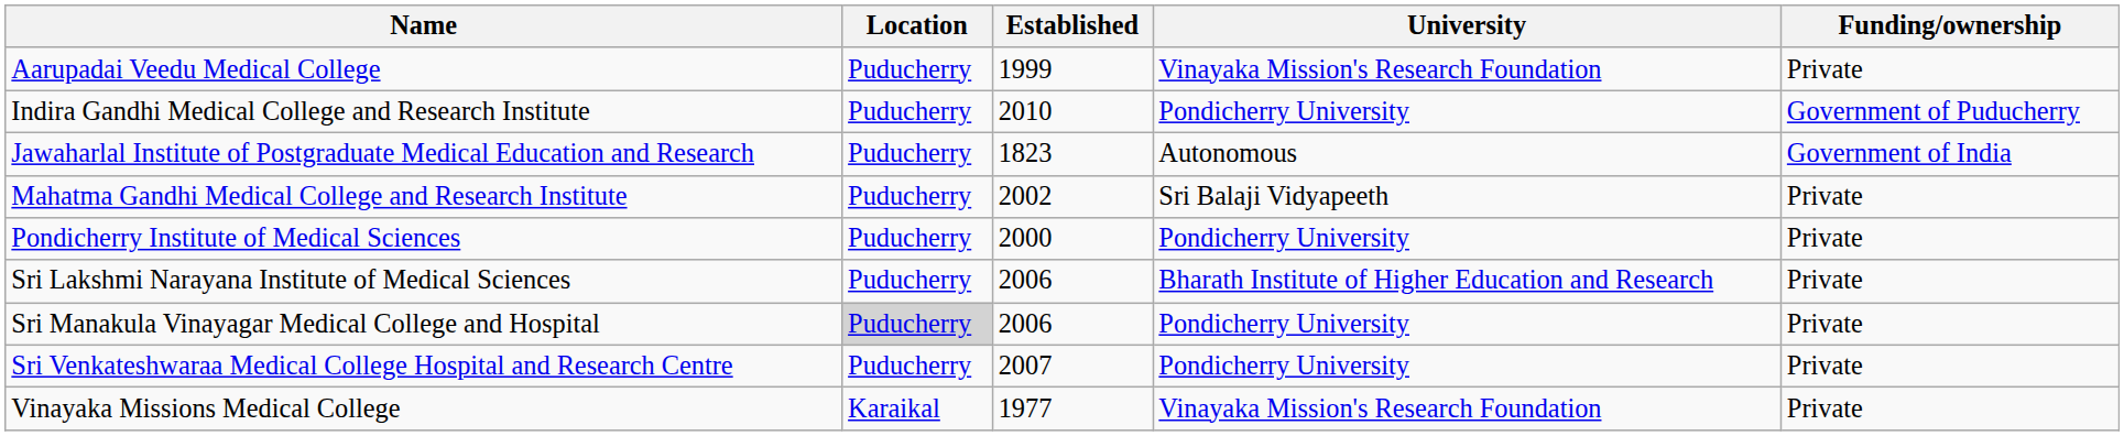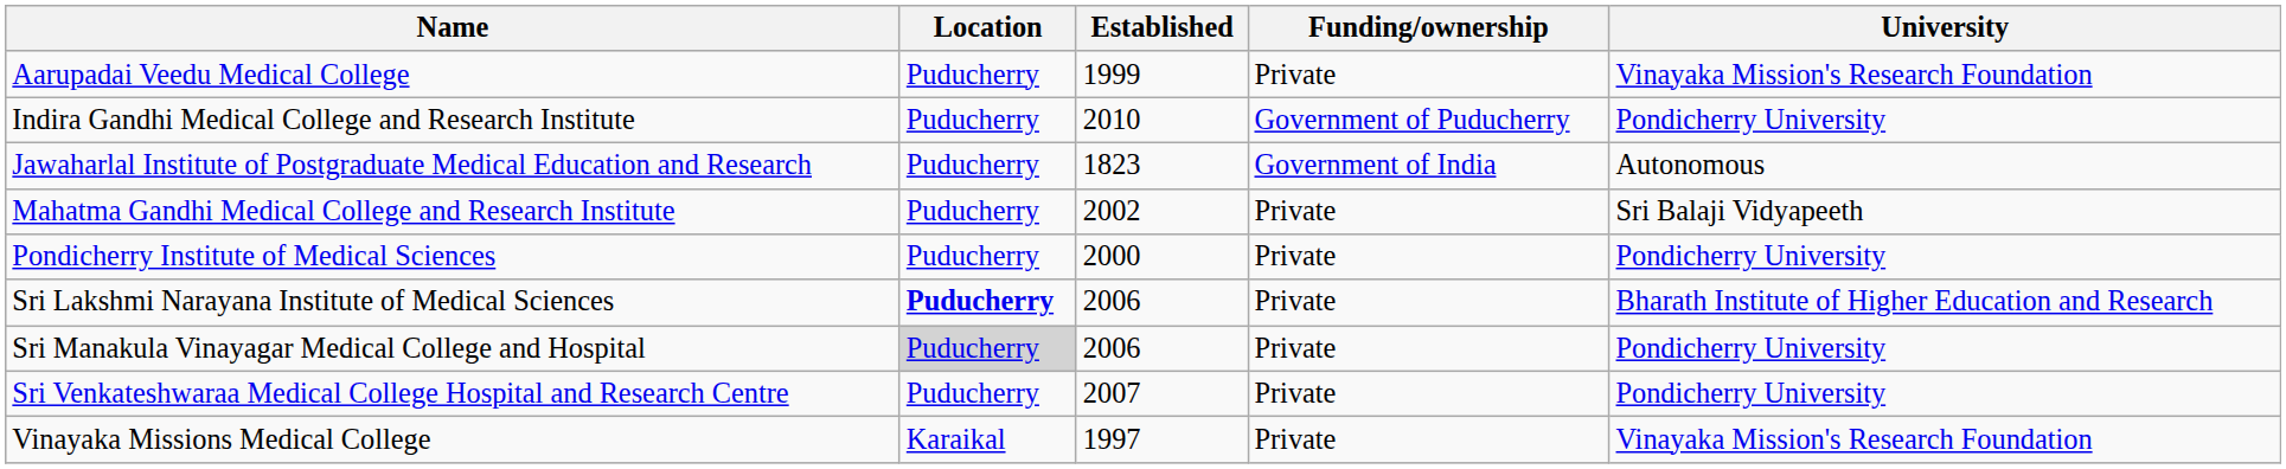 <table class="wikitable sortable" style="width:100%">
 <tr>
 <th>Name</th>
 <th>Location</th>
 <th>Established</th>
+<th>Funding/ownership</th>
 <th>University</th>
-<th>Funding/ownership</th>
 </tr>
 <tr>
 <td><a href='#'>Aarupadai Veedu Medical College</a></td>
 <td><a href='#'>Puducherry</a></td>
 <td>1999</td>
+<td>Private</td>
 <td><a href='#'>Vinayaka Mission's Research Foundation</a></td>
-<td>Private</td>
 </tr>
 <tr>
 <td>Indira Gandhi Medical College and Research Institute</td>
 <td><a href='#'>Puducherry</a></td>
 <td>2010</td>
+<td><a href='#'>Government of Puducherry</a></td>
 <td><a href='#'>Pondicherry University</a></td>
-<td><a href='#'>Government of Puducherry</a></td>
 </tr>
 <tr>
 <td><a href='#'>Jawaharlal Institute of Postgraduate Medical Education and Research</a></td>
 <td><a href='#'>Puducherry</a></td>
 <td>1823</td>
+<td><a href='#'>Government of India</a></td>
 <td>Autonomous</td>
-<td><a href='#'>Government of India</a></td>
 </tr>
 <tr>
 <td><a href='#'>Mahatma Gandhi Medical College and Research Institute</a></td>
 <td><a href='#'>Puducherry</a></td>
 <td>2002</td>
+<td>Private</td>
 <td>Sri Balaji Vidyapeeth</td>
-<td>Private</td>
 </tr>
 <tr>
 <td><a href='#'>Pondicherry Institute of Medical Sciences</a></td>
 <td><a href='#'>Puducherry</a></td>
 <td>2000</td>
+<td>Private</td>
 <td><a href='#'>Pondicherry University</a></td>
-<td>Private</td>
 </tr>
 <tr>
 <td>Sri Lakshmi Narayana Institute of Medical Sciences</td>
-<td><a href='#'>Puducherry</a></td>
+<td><strong><a href='#'>Puducherry</a></strong></td>
 <td>2006</td>
+<td>Private</td>
 <td><a href='#'>Bharath Institute of Higher Education and Research</a></td>
-<td>Private</td>
 </tr>
 <tr>
 <td>Sri Manakula Vinayagar Medical College and Hospital</td>
 <td style="background: lightgrey;"><a href='#'>Puducherry</a></td>
 <td>2006</td>
+<td>Private</td>
 <td><a href='#'>Pondicherry University</a></td>
-<td>Private</td>
 </tr>
 <tr>
 <td><a href='#'>Sri Venkateshwaraa Medical College Hospital and Research Centre</a></td>
 <td><a href='#'>Puducherry</a></td>
 <td>2007</td>
+<td>Private</td>
 <td><a href='#'>Pondicherry University</a></td>
-<td>Private</td>
 </tr>
 <tr>
 <td>Vinayaka Missions Medical College</td>
 <td><a href='#'>Karaikal</a></td>
-<td>1977</td>
+<td>1997</td>
+<td>Private</td>
 <td><a href='#'>Vinayaka Mission's Research Foundation</a></td>
-<td>Private</td>
 </tr>
 </table>
